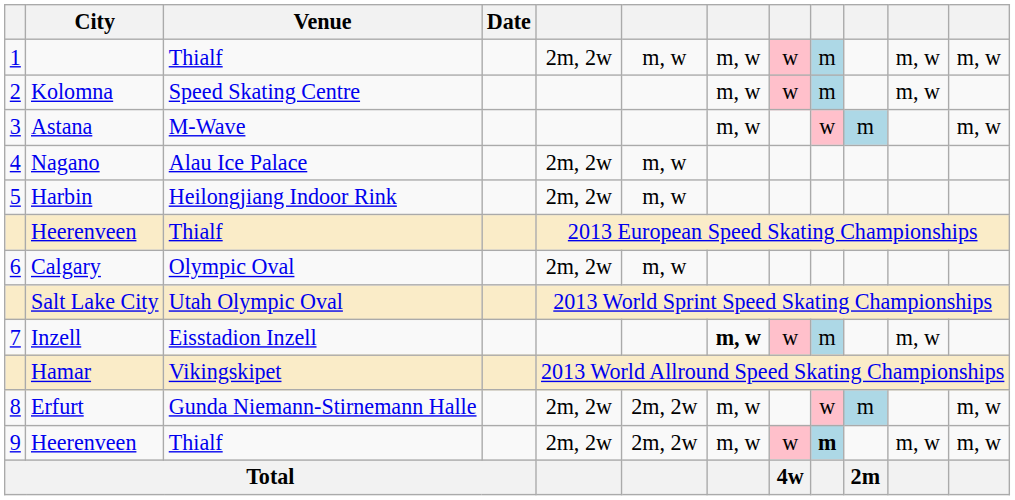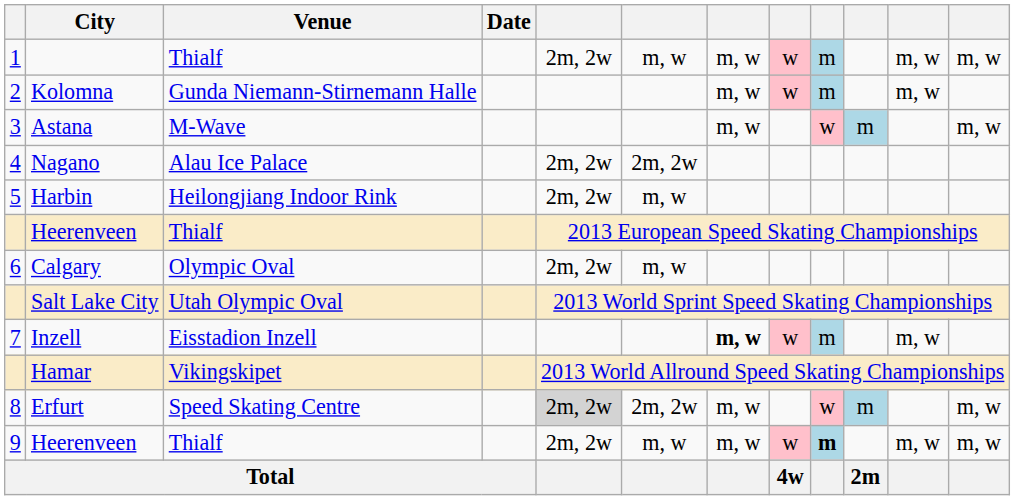 <table class="wikitable" border="1" style="text-align:center">
 <tr>
 <th></th>
 <th>City</th>
 <th>Venue</th>
 <th>Date</th>
 <th></th>
 <th></th>
 <th></th>
 <th></th>
 <th></th>
 <th></th>
 <th></th>
 <th></th>
 </tr>
 <tr>
 <td><a href='#'>1</a></td>
 <td align=left></td>
 <td align=left><a href='#'>Thialf</a></td>
 <td align=right></td>
 <td>2m, 2w</td>
 <td>m, w</td>
 <td>m, w</td>
 <td bgcolor=pink>w</td>
 <td bgcolor=lightblue>m</td>
 <td></td>
 <td>m, w</td>
 <td>m, w</td>
 </tr>
 <tr>
 <td><a href='#'>2</a></td>
 <td align=left> <a href='#'>Kolomna</a></td>
-<td align=left><a href='#'>Speed Skating Centre</a></td>
+<td align=left><a href='#'>Gunda Niemann-Stirnemann Halle</a></td>
 <td align=right></td>
 <td></td>
 <td></td>
 <td>m, w</td>
 <td bgcolor=pink>w</td>
 <td bgcolor=lightblue>m</td>
 <td></td>
 <td>m, w</td>
 <td></td>
 </tr>
 <tr>
 <td><a href='#'>3</a></td>
 <td align=left> <a href='#'>Astana</a></td>
 <td align=left><a href='#'>M-Wave</a></td>
 <td align=right></td>
 <td></td>
 <td></td>
 <td>m, w</td>
 <td></td>
 <td bgcolor=pink>w</td>
 <td bgcolor=lightblue>m</td>
 <td></td>
 <td>m, w</td>
 </tr>
 <tr>
 <td><a href='#'>4</a></td>
 <td align=left> <a href='#'>Nagano</a></td>
 <td align=left><a href='#'>Alau Ice Palace</a></td>
 <td align=right></td>
 <td>2m, 2w</td>
-<td>m, w</td>
+<td>2m, 2w</td>
 <td></td>
 <td></td>
 <td></td>
 <td></td>
 <td></td>
 <td></td>
 </tr>
 <tr>
 <td><a href='#'>5</a></td>
 <td align=left> <a href='#'>Harbin</a></td>
 <td align=left><a href='#'>Heilongjiang Indoor Rink</a></td>
 <td align=right></td>
 <td>2m, 2w</td>
 <td>m, w</td>
 <td></td>
 <td></td>
 <td></td>
 <td></td>
 <td></td>
 <td></td>
 </tr>
 <tr bgcolor=#faecc8>
 <td></td>
 <td align=left> <a href='#'>Heerenveen</a></td>
 <td align=left><a href='#'>Thialf</a></td>
 <td align=right></td>
 <td colspan=8><a href='#'>2013 European Speed Skating Championships</a></td>
 </tr>
 <tr>
 <td><a href='#'>6</a></td>
 <td align=left> <a href='#'>Calgary</a></td>
 <td align=left><a href='#'>Olympic Oval</a></td>
 <td align=right></td>
 <td>2m, 2w</td>
 <td>m, w</td>
 <td></td>
 <td></td>
 <td></td>
 <td></td>
 <td></td>
 <td></td>
 </tr>
 <tr bgcolor=#faecc8>
 <td></td>
 <td align=left> <a href='#'>Salt Lake City</a></td>
 <td align=left><a href='#'>Utah Olympic Oval</a></td>
 <td align=right></td>
 <td colspan=8><a href='#'>2013 World Sprint Speed Skating Championships</a></td>
 </tr>
 <tr>
 <td><a href='#'>7</a></td>
 <td align=left> <a href='#'>Inzell</a></td>
 <td align=left><a href='#'>Eisstadion Inzell</a></td>
 <td align=right></td>
 <td></td>
 <td></td>
 <td><strong>m, w</strong></td>
 <td bgcolor=pink>w</td>
 <td bgcolor=lightblue>m</td>
 <td></td>
 <td>m, w</td>
 <td></td>
 </tr>
 <tr bgcolor=#faecc8>
 <td></td>
 <td align=left> <a href='#'>Hamar</a></td>
 <td align=left><a href='#'>Vikingskipet</a></td>
 <td align=right></td>
 <td colspan=8><a href='#'>2013 World Allround Speed Skating Championships</a></td>
 </tr>
 <tr>
 <td><a href='#'>8</a></td>
 <td align=left> <a href='#'>Erfurt</a></td>
-<td align=left><a href='#'>Gunda Niemann-Stirnemann Halle</a></td>
+<td align=left><a href='#'>Speed Skating Centre</a></td>
 <td align=right></td>
-<td>2m, 2w</td>
+<td style="background: lightgrey;">2m, 2w</td>
 <td>2m, 2w</td>
 <td>m, w</td>
 <td></td>
 <td bgcolor=pink>w</td>
 <td bgcolor=lightblue>m</td>
 <td></td>
 <td>m, w</td>
 </tr>
 <tr>
 <td><a href='#'>9</a></td>
 <td align=left> <a href='#'>Heerenveen</a></td>
 <td align=left><a href='#'>Thialf</a></td>
 <td align=right></td>
 <td>2m, 2w</td>
-<td>2m, 2w</td>
+<td>m, w</td>
 <td>m, w</td>
 <td bgcolor=pink>w</td>
 <td bgcolor=lightblue><strong>m</strong></td>
 <td></td>
 <td>m, w</td>
 <td>m, w</td>
 </tr>
 <tr>
 <th align=left colspan=4>Total</th>
 <th></th>
 <th></th>
 <th></th>
 <th>4w</th>
 <th></th>
 <th>2m</th>
 <th></th>
 <th></th>
 </tr>
 </table>
